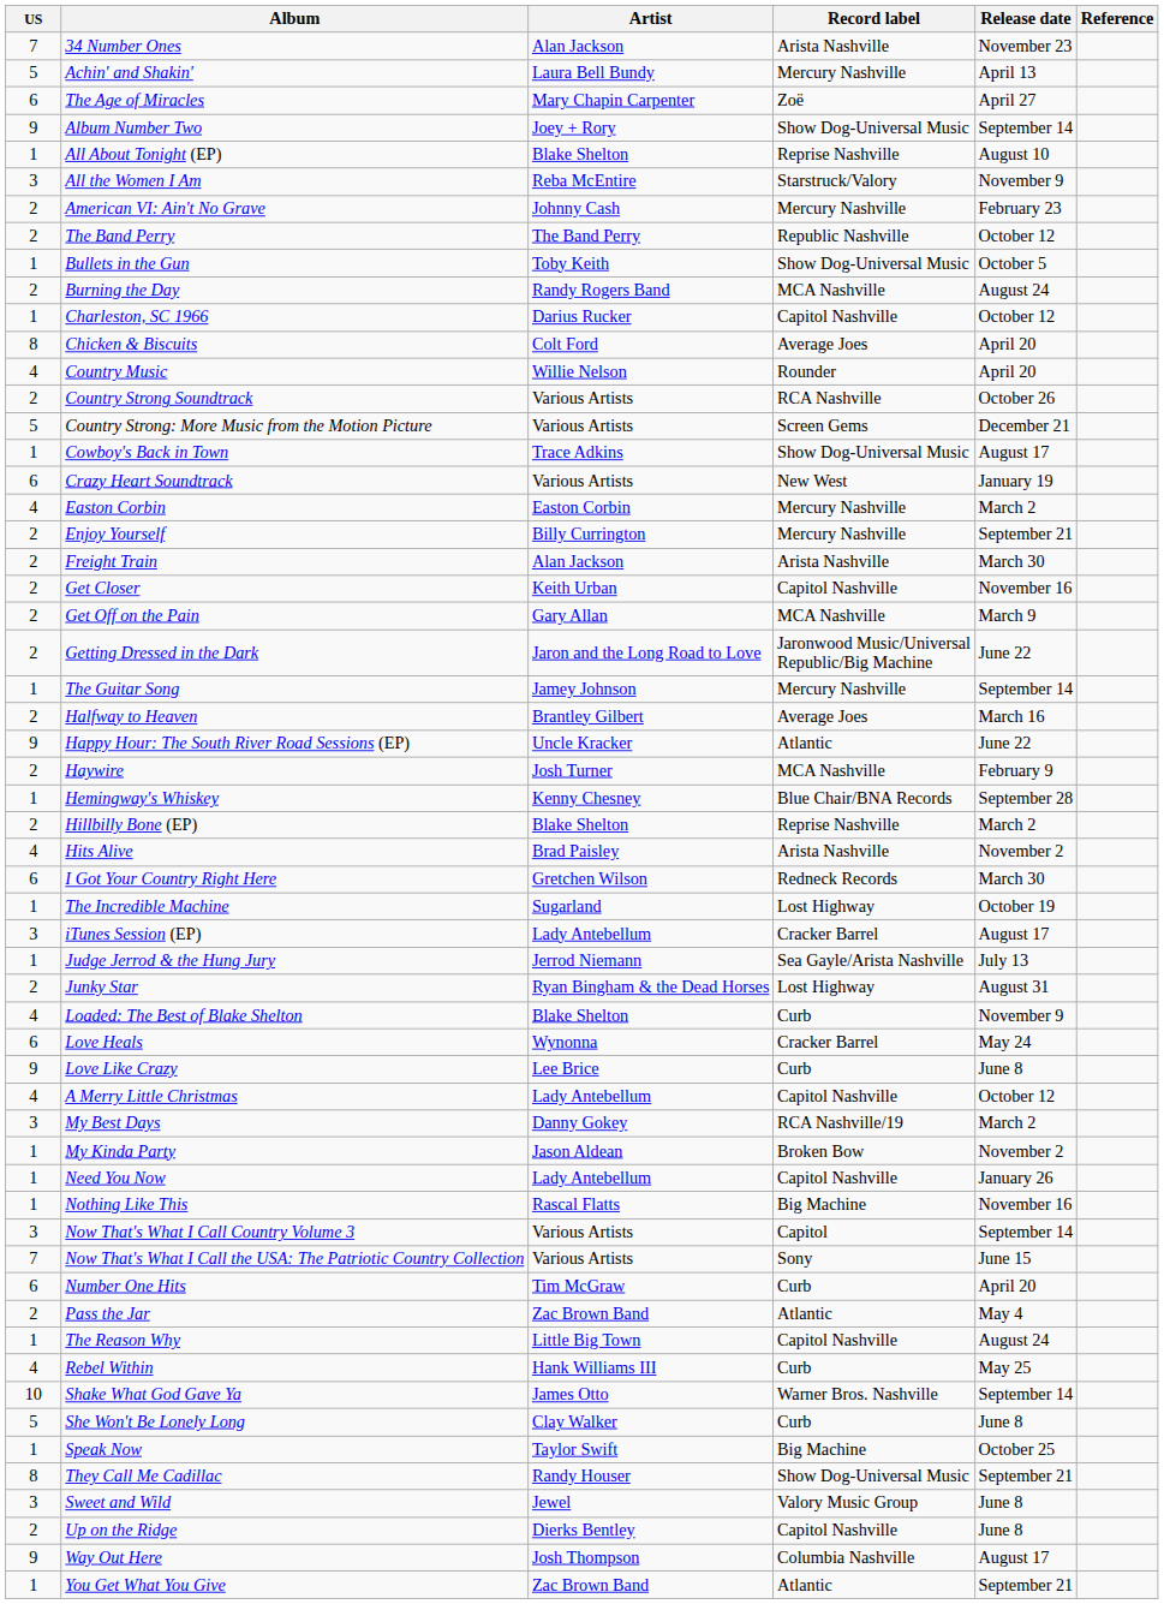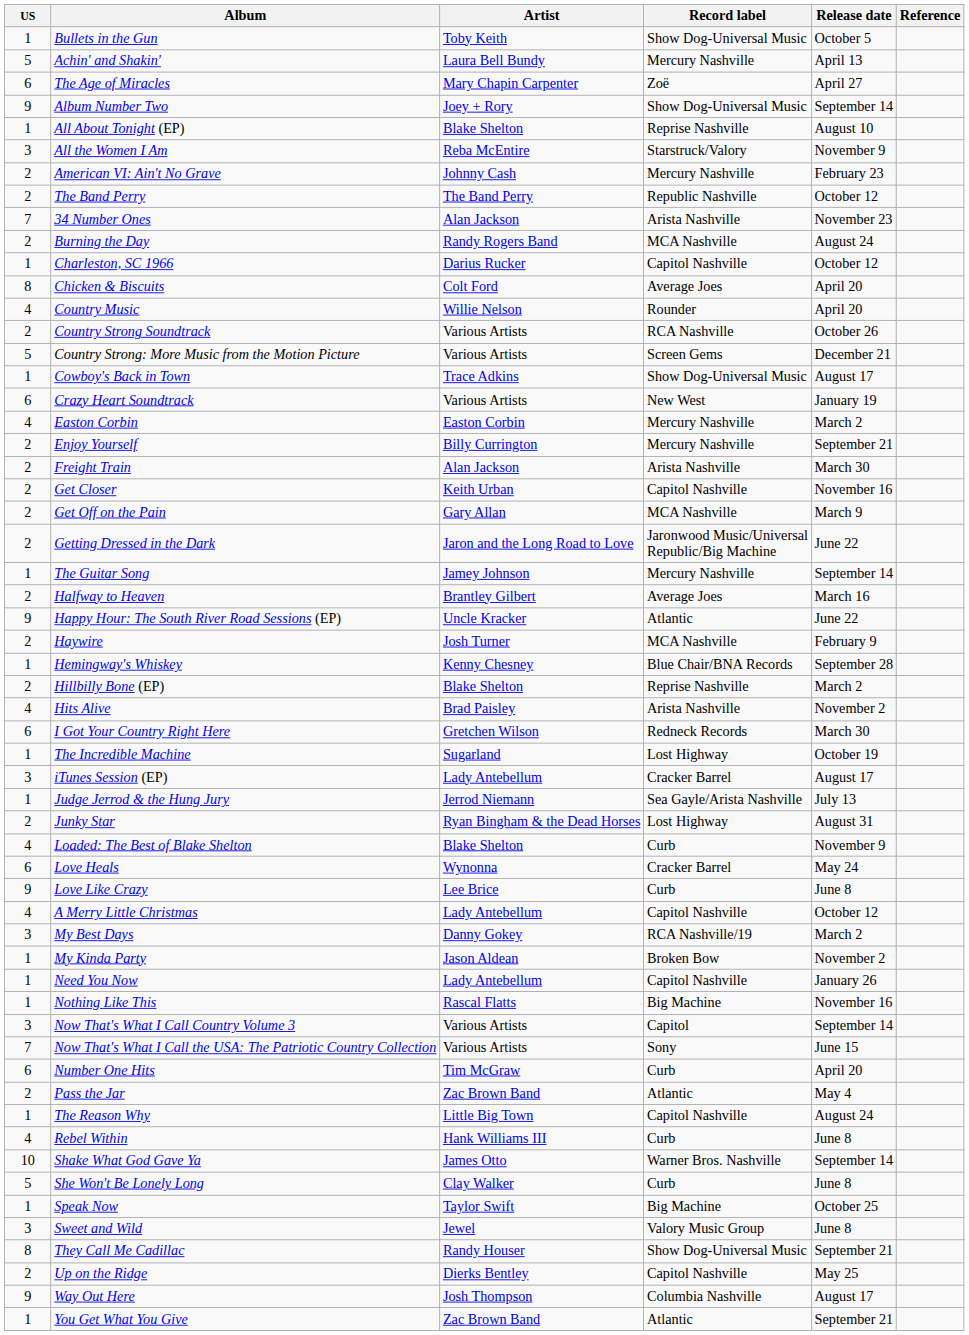 <table class="wikitable sortable">
 <tr>
 <th width=45><small>US</small></th>
 <th>Album</th>
 <th>Artist</th>
 <th>Record label</th>
 <th>Release date</th>
 <th>Reference</th>
 </tr>
 <tr>
-<td align=center>7</td>
-<td><em><a href='#'>34 Number Ones</a></em></td>
-<td><a href='#'>Alan Jackson</a></td>
-<td>Arista Nashville</td>
-<td>November 23</td>
+<td align=center>1</td>
+<td><em><a href='#'>Bullets in the Gun</a></em></td>
+<td><a href='#'>Toby Keith</a></td>
+<td>Show Dog-Universal Music</td>
+<td>October 5</td>
 <td align=center></td>
 </tr>
 <tr>
 <td align=center>5</td>
 <td><em><a href='#'>Achin' and Shakin'</a></em></td>
 <td><a href='#'>Laura Bell Bundy</a></td>
 <td>Mercury Nashville</td>
 <td>April 13</td>
 <td align=center></td>
 </tr>
 <tr>
 <td align=center>6</td>
 <td><em><a href='#'>The Age of Miracles</a></em></td>
 <td><a href='#'>Mary Chapin Carpenter</a></td>
 <td>Zoë</td>
 <td>April 27</td>
 <td align=center></td>
 </tr>
 <tr>
 <td align=center>9</td>
 <td><em><a href='#'>Album Number Two</a></em></td>
 <td><a href='#'>Joey + Rory</a></td>
 <td>Show Dog-Universal Music</td>
 <td>September 14</td>
 <td align=center></td>
 </tr>
 <tr>
 <td align=center>1</td>
 <td><em><a href='#'>All About Tonight</a></em> (EP)</td>
 <td><a href='#'>Blake Shelton</a></td>
 <td>Reprise Nashville</td>
 <td>August 10</td>
 <td align=center></td>
 </tr>
 <tr>
 <td align=center>3</td>
 <td><em><a href='#'>All the Women I Am</a></em></td>
 <td><a href='#'>Reba McEntire</a></td>
 <td>Starstruck/Valory</td>
 <td>November 9</td>
 <td align=center></td>
 </tr>
 <tr>
 <td align=center>2</td>
 <td><em><a href='#'>American VI: Ain't No Grave</a></em></td>
 <td><a href='#'>Johnny Cash</a></td>
 <td>Mercury Nashville</td>
 <td>February 23</td>
 <td align=center></td>
 </tr>
 <tr>
 <td align=center>2</td>
 <td><em><a href='#'>The Band Perry</a></em></td>
 <td><a href='#'>The Band Perry</a></td>
 <td>Republic Nashville</td>
 <td>October 12</td>
 <td align=center></td>
 </tr>
 <tr>
-<td align=center>1</td>
-<td><em><a href='#'>Bullets in the Gun</a></em></td>
-<td><a href='#'>Toby Keith</a></td>
-<td>Show Dog-Universal Music</td>
-<td>October 5</td>
+<td align=center>7</td>
+<td><em><a href='#'>34 Number Ones</a></em></td>
+<td><a href='#'>Alan Jackson</a></td>
+<td>Arista Nashville</td>
+<td>November 23</td>
 <td align=center></td>
 </tr>
 <tr>
 <td align=center>2</td>
 <td><em><a href='#'>Burning the Day</a></em></td>
 <td><a href='#'>Randy Rogers Band</a></td>
 <td>MCA Nashville</td>
 <td>August 24</td>
 <td align=center></td>
 </tr>
 <tr>
 <td align=center>1</td>
 <td><em><a href='#'>Charleston, SC 1966</a></em></td>
 <td><a href='#'>Darius Rucker</a></td>
 <td>Capitol Nashville</td>
 <td>October 12</td>
 <td align=center></td>
 </tr>
 <tr>
 <td align=center>8</td>
 <td><em><a href='#'>Chicken & Biscuits</a></em></td>
 <td><a href='#'>Colt Ford</a></td>
 <td>Average Joes</td>
 <td>April 20</td>
 <td align=center></td>
 </tr>
 <tr>
 <td align=center>4</td>
 <td><em><a href='#'>Country Music</a></em></td>
 <td><a href='#'>Willie Nelson</a></td>
 <td>Rounder</td>
 <td>April 20</td>
 <td align=center></td>
 </tr>
 <tr>
 <td align="center">2</td>
 <td><em><a href='#'>Country Strong Soundtrack</a></em></td>
 <td>Various Artists</td>
 <td>RCA Nashville</td>
 <td>October 26</td>
 <td align=center></td>
 </tr>
 <tr>
 <td align="center">5</td>
 <td><em>Country Strong: More Music from the Motion Picture</em></td>
 <td>Various Artists</td>
 <td>Screen Gems</td>
 <td>December 21</td>
 <td></td>
 </tr>
 <tr>
 <td align=center>1</td>
 <td><em><a href='#'>Cowboy's Back in Town</a></em></td>
 <td><a href='#'>Trace Adkins</a></td>
 <td>Show Dog-Universal Music</td>
 <td>August 17</td>
 <td align=center></td>
 </tr>
 <tr>
 <td align=center>6</td>
 <td><em><a href='#'>Crazy Heart Soundtrack</a></em></td>
 <td>Various Artists</td>
 <td>New West</td>
 <td>January 19</td>
 <td align=center></td>
 </tr>
 <tr>
 <td align=center>4</td>
 <td><em><a href='#'>Easton Corbin</a></em></td>
 <td><a href='#'>Easton Corbin</a></td>
 <td>Mercury Nashville</td>
 <td>March 2</td>
 <td align=center></td>
 </tr>
 <tr>
 <td align=center>2</td>
 <td><em><a href='#'>Enjoy Yourself</a></em></td>
 <td><a href='#'>Billy Currington</a></td>
 <td>Mercury Nashville</td>
 <td>September 21</td>
 <td align=center></td>
 </tr>
 <tr>
 <td align=center>2</td>
 <td><em><a href='#'>Freight Train</a></em></td>
 <td><a href='#'>Alan Jackson</a></td>
 <td>Arista Nashville</td>
 <td>March 30</td>
 <td align=center></td>
 </tr>
 <tr>
 <td align=center>2</td>
 <td><em><a href='#'>Get Closer</a></em></td>
 <td><a href='#'>Keith Urban</a></td>
 <td>Capitol Nashville</td>
 <td>November 16</td>
 <td align=center></td>
 </tr>
 <tr>
 <td align=center>2</td>
 <td><em><a href='#'>Get Off on the Pain</a></em></td>
 <td><a href='#'>Gary Allan</a></td>
 <td>MCA Nashville</td>
 <td>March 9</td>
 <td align=center></td>
 </tr>
 <tr>
 <td align=center>2</td>
 <td><em><a href='#'>Getting Dressed in the Dark</a></em></td>
 <td><a href='#'>Jaron and the Long Road to Love</a></td>
 <td>Jaronwood Music/Universal<br>Republic/Big Machine</td>
 <td>June 22</td>
 <td align=center></td>
 </tr>
 <tr>
 <td align=center>1</td>
 <td><em><a href='#'>The Guitar Song</a></em></td>
 <td><a href='#'>Jamey Johnson</a></td>
 <td>Mercury Nashville</td>
 <td>September 14</td>
 <td align=center></td>
 </tr>
 <tr>
 <td align="center">2</td>
 <td><em><a href='#'>Halfway to Heaven</a></em></td>
 <td><a href='#'>Brantley Gilbert</a></td>
 <td>Average Joes</td>
 <td>March 16</td>
 <td align=center></td>
 </tr>
 <tr>
 <td align=center>9</td>
 <td><em><a href='#'>Happy Hour: The South River Road Sessions</a></em> (EP)</td>
 <td><a href='#'>Uncle Kracker</a></td>
 <td>Atlantic</td>
 <td>June 22</td>
 <td align=center></td>
 </tr>
 <tr>
 <td align=center>2</td>
 <td><em><a href='#'>Haywire</a></em></td>
 <td><a href='#'>Josh Turner</a></td>
 <td>MCA Nashville</td>
 <td>February 9</td>
 <td align=center></td>
 </tr>
 <tr>
 <td align=center>1</td>
 <td><em><a href='#'>Hemingway's Whiskey</a></em></td>
 <td><a href='#'>Kenny Chesney</a></td>
 <td>Blue Chair/BNA Records</td>
 <td>September 28</td>
 <td align=center></td>
 </tr>
 <tr>
 <td align=center>2</td>
 <td><em><a href='#'>Hillbilly Bone</a></em> (EP)</td>
 <td><a href='#'>Blake Shelton</a></td>
 <td>Reprise Nashville</td>
 <td>March 2</td>
 <td align=center></td>
 </tr>
 <tr>
 <td align=center>4</td>
 <td><em><a href='#'>Hits Alive</a></em></td>
 <td><a href='#'>Brad Paisley</a></td>
 <td>Arista Nashville</td>
 <td>November 2</td>
 <td align=center></td>
 </tr>
 <tr>
 <td align=center>6</td>
 <td><em><a href='#'>I Got Your Country Right Here</a></em></td>
 <td><a href='#'>Gretchen Wilson</a></td>
 <td>Redneck Records</td>
 <td>March 30</td>
 <td align=center></td>
 </tr>
 <tr>
 <td align=center>1</td>
 <td><em><a href='#'>The Incredible Machine</a></em></td>
 <td><a href='#'>Sugarland</a></td>
 <td>Lost Highway</td>
 <td>October 19</td>
 <td align=center></td>
 </tr>
 <tr>
 <td align=center>3</td>
 <td><em><a href='#'>iTunes Session</a></em> (EP)</td>
 <td><a href='#'>Lady Antebellum</a></td>
 <td>Cracker Barrel</td>
 <td>August 17</td>
 <td align=center></td>
 </tr>
 <tr>
 <td align=center>1</td>
 <td><em><a href='#'>Judge Jerrod & the Hung Jury</a></em></td>
 <td><a href='#'>Jerrod Niemann</a></td>
 <td>Sea Gayle/Arista Nashville</td>
 <td>July 13</td>
 <td align=center></td>
 </tr>
 <tr>
 <td align=center>2</td>
 <td><em><a href='#'>Junky Star</a></em></td>
 <td><a href='#'>Ryan Bingham & the Dead Horses</a></td>
 <td>Lost Highway</td>
 <td>August 31</td>
 <td align=center></td>
 </tr>
 <tr>
 <td align=center>4</td>
 <td><em><a href='#'>Loaded: The Best of Blake Shelton</a></em></td>
 <td><a href='#'>Blake Shelton</a></td>
 <td>Curb</td>
 <td>November 9</td>
 <td align=center></td>
 </tr>
 <tr>
 <td align=center>6</td>
 <td><em><a href='#'>Love Heals</a></em></td>
 <td><a href='#'>Wynonna</a></td>
 <td>Cracker Barrel</td>
 <td>May 24</td>
 <td align=center></td>
 </tr>
 <tr>
 <td align=center>9</td>
 <td><em><a href='#'>Love Like Crazy</a></em></td>
 <td><a href='#'>Lee Brice</a></td>
 <td>Curb</td>
 <td>June 8</td>
 <td align=center></td>
 </tr>
 <tr>
 <td align=center>4</td>
 <td><em><a href='#'>A Merry Little Christmas</a></em></td>
 <td><a href='#'>Lady Antebellum</a></td>
 <td>Capitol Nashville</td>
 <td>October 12</td>
 <td align=center></td>
 </tr>
 <tr>
 <td align=center>3</td>
 <td><em><a href='#'>My Best Days</a></em></td>
 <td><a href='#'>Danny Gokey</a></td>
 <td>RCA Nashville/19</td>
 <td>March 2</td>
 <td align=center></td>
 </tr>
 <tr>
 <td align=center>1</td>
 <td><em><a href='#'>My Kinda Party</a></em></td>
 <td><a href='#'>Jason Aldean</a></td>
 <td>Broken Bow</td>
 <td>November 2</td>
 <td align=center></td>
 </tr>
 <tr>
 <td align=center>1</td>
 <td><em><a href='#'>Need You Now</a></em></td>
 <td><a href='#'>Lady Antebellum</a></td>
 <td>Capitol Nashville</td>
 <td>January 26</td>
 <td align=center></td>
 </tr>
 <tr>
 <td align=center>1</td>
 <td><em><a href='#'>Nothing Like This</a></em></td>
 <td><a href='#'>Rascal Flatts</a></td>
 <td>Big Machine</td>
 <td>November 16</td>
 <td align=center></td>
 </tr>
 <tr>
 <td align=center>3</td>
 <td><em><a href='#'>Now That's What I Call Country Volume 3</a></em></td>
 <td>Various Artists</td>
 <td>Capitol</td>
 <td>September 14</td>
 <td align=center></td>
 </tr>
 <tr>
 <td align=center>7</td>
 <td><em><a href='#'>Now That's What I Call the USA: The Patriotic Country Collection</a></em></td>
 <td>Various Artists</td>
 <td>Sony</td>
 <td>June 15</td>
 <td align=center></td>
 </tr>
 <tr>
 <td align=center>6</td>
 <td><em><a href='#'>Number One Hits</a></em></td>
 <td><a href='#'>Tim McGraw</a></td>
 <td>Curb</td>
 <td>April 20</td>
 <td align=center></td>
 </tr>
 <tr>
 <td align=center>2</td>
 <td><em><a href='#'>Pass the Jar</a></em></td>
 <td><a href='#'>Zac Brown Band</a></td>
 <td>Atlantic</td>
 <td>May 4</td>
 <td align=center></td>
 </tr>
 <tr>
 <td align=center>1</td>
 <td><em><a href='#'>The Reason Why</a></em></td>
 <td><a href='#'>Little Big Town</a></td>
 <td>Capitol Nashville</td>
 <td>August 24</td>
 <td align=center></td>
 </tr>
 <tr>
 <td align=center>4</td>
 <td><em><a href='#'>Rebel Within</a></em></td>
 <td><a href='#'>Hank Williams III</a></td>
 <td>Curb</td>
-<td>May 25</td>
+<td>June 8</td>
 <td align=center></td>
 </tr>
 <tr>
 <td align=center>10</td>
 <td><em><a href='#'>Shake What God Gave Ya</a></em></td>
 <td><a href='#'>James Otto</a></td>
 <td>Warner Bros. Nashville</td>
 <td>September 14</td>
 <td align=center></td>
 </tr>
 <tr>
 <td align=center>5</td>
 <td><em><a href='#'>She Won't Be Lonely Long</a></em></td>
 <td><a href='#'>Clay Walker</a></td>
 <td>Curb</td>
 <td>June 8</td>
 <td align=center></td>
 </tr>
 <tr>
 <td align=center>1</td>
 <td><em><a href='#'>Speak Now</a></em></td>
 <td><a href='#'>Taylor Swift</a></td>
 <td>Big Machine</td>
 <td>October 25</td>
 <td align=center></td>
 </tr>
 <tr>
+<td align=center>3</td>
+<td><em><a href='#'>Sweet and Wild</a></em></td>
+<td><a href='#'>Jewel</a></td>
+<td>Valory Music Group</td>
+<td>June 8</td>
+<td align=center></td>
+</tr>
+<tr>
 <td align=center>8</td>
 <td><em><a href='#'>They Call Me Cadillac</a></em></td>
 <td><a href='#'>Randy Houser</a></td>
 <td>Show Dog-Universal Music</td>
 <td>September 21</td>
 <td align=center></td>
 </tr>
 <tr>
-<td align=center>3</td>
-<td><em><a href='#'>Sweet and Wild</a></em></td>
-<td><a href='#'>Jewel</a></td>
-<td>Valory Music Group</td>
-<td>June 8</td>
-<td align=center></td>
-</tr>
-<tr>
 <td align=center>2</td>
 <td><em><a href='#'>Up on the Ridge</a></em></td>
 <td><a href='#'>Dierks Bentley</a></td>
 <td>Capitol Nashville</td>
-<td>June 8</td>
+<td>May 25</td>
 <td align=center></td>
 </tr>
 <tr>
 <td align=center>9</td>
 <td><em><a href='#'>Way Out Here</a></em></td>
 <td><a href='#'>Josh Thompson</a></td>
 <td>Columbia Nashville</td>
 <td>August 17</td>
 <td align=center></td>
 </tr>
 <tr>
 <td align=center>1</td>
 <td><em><a href='#'>You Get What You Give</a></em></td>
 <td><a href='#'>Zac Brown Band</a></td>
 <td>Atlantic</td>
 <td>September 21</td>
 <td align=center></td>
 </tr>
 </table>
